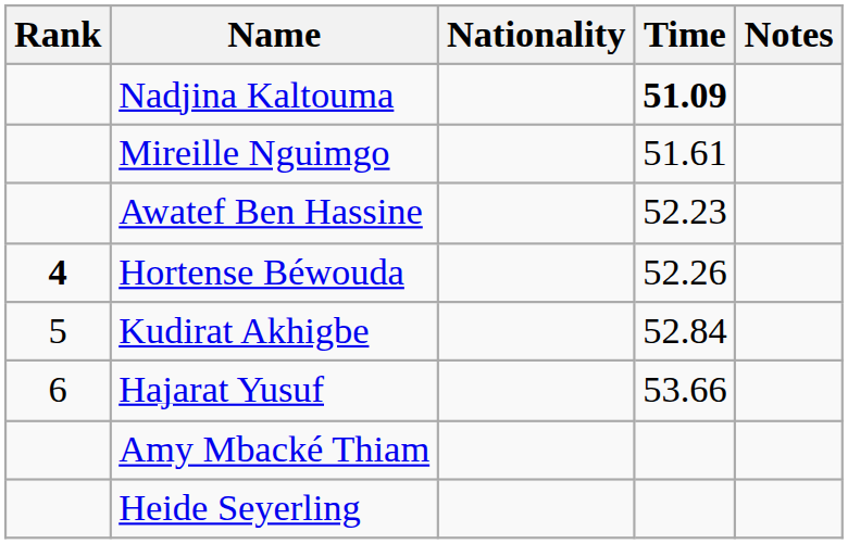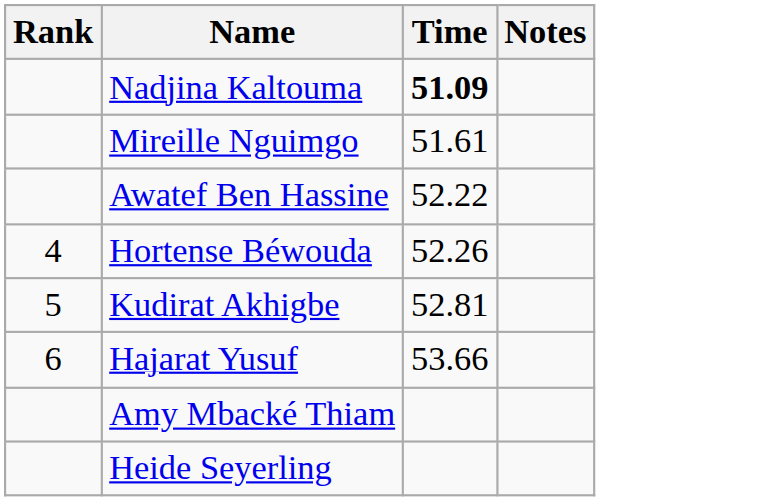 <table class="wikitable sortable" style="text-align:center">
 <tr>
 <th>Rank</th>
 <th>Name</th>
-<th>Nationality</th>
 <th>Time</th>
 <th>Notes</th>
 </tr>
 <tr>
 <td></td>
 <td align=left><a href='#'>Nadjina Kaltouma</a></td>
-<td align=left></td>
 <td><strong>51.09</strong></td>
 <td></td>
 </tr>
 <tr>
 <td></td>
 <td align=left><a href='#'>Mireille Nguimgo</a></td>
-<td align=left></td>
 <td>51.61</td>
 <td></td>
 </tr>
 <tr>
 <td></td>
 <td align=left><a href='#'>Awatef Ben Hassine</a></td>
-<td align=left></td>
-<td>52.23</td>
+<td>52.22</td>
 <td></td>
 </tr>
 <tr>
-<td><strong>4</strong></td>
+<td>4</td>
 <td align=left><a href='#'>Hortense Béwouda</a></td>
-<td align=left></td>
 <td>52.26</td>
 <td></td>
 </tr>
 <tr>
 <td>5</td>
 <td align=left><a href='#'>Kudirat Akhigbe</a></td>
-<td align=left></td>
-<td>52.84</td>
+<td>52.81</td>
 <td></td>
 </tr>
 <tr>
 <td>6</td>
 <td align=left><a href='#'>Hajarat Yusuf</a></td>
-<td align=left></td>
 <td>53.66</td>
 <td></td>
 </tr>
 <tr>
 <td></td>
 <td align=left><a href='#'>Amy Mbacké Thiam</a></td>
-<td align=left></td>
 <td></td>
 <td></td>
 </tr>
 <tr>
 <td></td>
 <td align=left><a href='#'>Heide Seyerling</a></td>
-<td align=left></td>
 <td></td>
 <td></td>
 </tr>
 </table>
